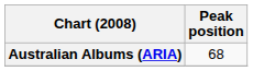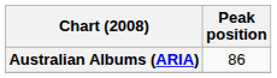 <table class="wikitable sortable plainrowheaders" style="text-align:center">
 <tr>
 <th scope="col">Chart (2008)</th>
 <th scope="col">Peak<br>position</th>
 </tr>
 <tr>
 <th scope="row">Australian Albums (<a href='#'>ARIA</a>)</th>
-<td>68</td>
+<td>86</td>
 </tr>
 <tr>
 </tr>
 <tr>
 </tr>
 <tr>
 </tr>
 <tr>
 </tr>
 <tr>
 </tr>
 <tr>
 </tr>
 <tr>
 </tr>
 </table>
